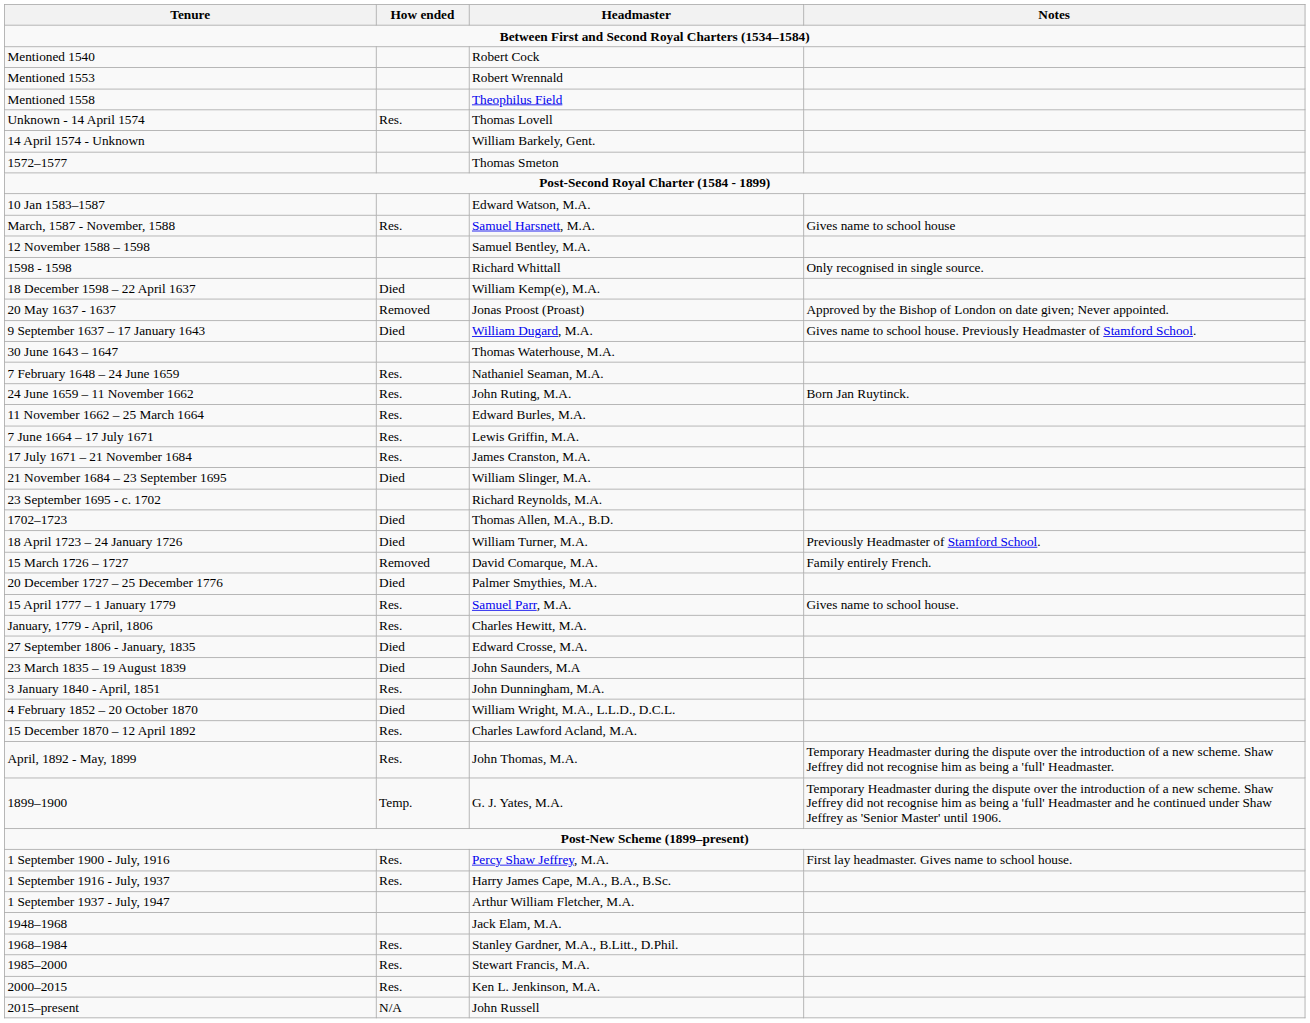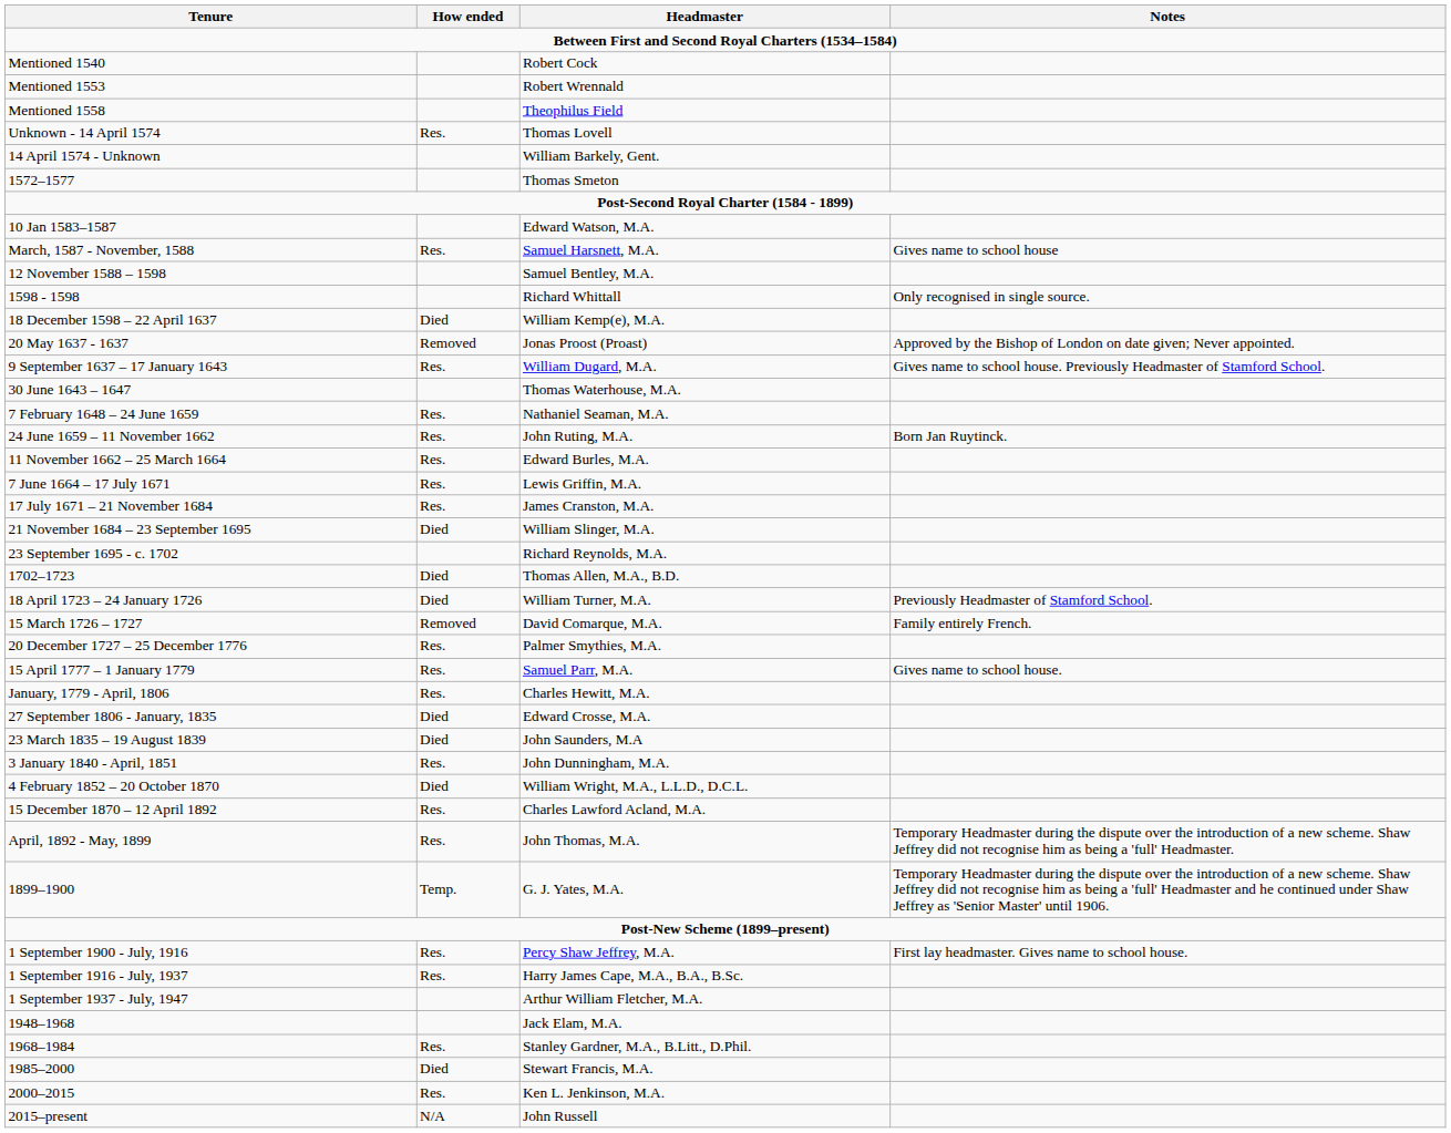 <table class="wikitable">
 <tr align=left>
 <th width="20%">Tenure</th>
 <th width="5%">How ended</th>
 <th width="18%">Headmaster</th>
 <th width="27%">Notes</th>
 </tr>
 <tr align=center>
 <td colspan="4"><strong>Between First and Second Royal Charters (1534–1584)</strong></td>
 </tr>
 <tr>
 <td>Mentioned 1540</td>
 <td></td>
 <td>Robert Cock</td>
 <td></td>
 </tr>
 <tr>
 <td>Mentioned 1553</td>
 <td></td>
 <td>Robert Wrennald</td>
 <td></td>
 </tr>
 <tr>
 <td>Mentioned 1558</td>
 <td></td>
 <td><a href='#'>Theophilus Field</a></td>
 <td></td>
 </tr>
 <tr>
 <td>Unknown - 14 April 1574</td>
 <td>Res.</td>
 <td>Thomas Lovell</td>
 <td></td>
 </tr>
 <tr>
 <td>14 April 1574 - Unknown</td>
 <td></td>
 <td>William Barkely, Gent.</td>
 <td></td>
 </tr>
 <tr>
 <td>1572–1577</td>
 <td></td>
 <td>Thomas Smeton</td>
 <td></td>
 </tr>
 <tr align=center>
 <td colspan="4"><strong>Post-Second Royal Charter (1584 - 1899)</strong></td>
 </tr>
 <tr>
 <td>10 Jan 1583–1587</td>
 <td></td>
 <td>Edward Watson, M.A.</td>
 <td></td>
 </tr>
 <tr>
 <td>March, 1587 - November, 1588</td>
 <td>Res.</td>
 <td><a href='#'>Samuel Harsnett</a>, M.A.</td>
 <td>Gives name to school house</td>
 </tr>
 <tr>
 <td>12 November 1588 – 1598</td>
 <td></td>
 <td>Samuel Bentley, M.A.</td>
 <td></td>
 </tr>
 <tr>
 <td>1598 - 1598</td>
 <td></td>
 <td>Richard Whittall</td>
 <td>Only recognised in single source.</td>
 </tr>
 <tr>
 <td>18 December 1598 – 22 April 1637</td>
 <td>Died</td>
 <td>William Kemp(e), M.A.</td>
 <td></td>
 </tr>
 <tr>
 <td>20 May 1637 - 1637</td>
 <td>Removed</td>
 <td>Jonas Proost (Proast)</td>
 <td>Approved by the Bishop of London on date given; Never appointed.</td>
 </tr>
 <tr>
 <td>9 September 1637 – 17 January 1643</td>
-<td>Died</td>
+<td>Res.</td>
 <td><a href='#'>William Dugard</a>, M.A.</td>
 <td>Gives name to school house.  Previously Headmaster of <a href='#'>Stamford School</a>.</td>
 </tr>
 <tr>
 <td>30 June 1643 – 1647</td>
 <td></td>
 <td>Thomas Waterhouse, M.A.</td>
 <td></td>
 </tr>
 <tr>
 <td>7 February 1648 – 24 June 1659</td>
 <td>Res.</td>
 <td>Nathaniel Seaman, M.A.</td>
 <td></td>
 </tr>
 <tr>
 <td>24 June 1659 – 11 November 1662</td>
 <td>Res.</td>
 <td>John Ruting, M.A.</td>
 <td>Born Jan Ruytinck.</td>
 </tr>
 <tr>
 <td>11 November 1662 – 25 March 1664</td>
 <td>Res.</td>
 <td>Edward Burles, M.A.</td>
 <td></td>
 </tr>
 <tr>
 <td>7 June 1664 – 17 July 1671</td>
 <td>Res.</td>
 <td>Lewis Griffin, M.A.</td>
 <td></td>
 </tr>
 <tr>
 <td>17 July 1671 – 21 November 1684</td>
 <td>Res.</td>
 <td>James Cranston, M.A.</td>
 <td></td>
 </tr>
 <tr>
 <td>21 November 1684 – 23 September 1695</td>
 <td>Died</td>
 <td>William Slinger, M.A.</td>
 <td></td>
 </tr>
 <tr>
 <td>23 September 1695 - c. 1702</td>
 <td></td>
 <td>Richard Reynolds, M.A.</td>
 </tr>
 <tr>
 <td>1702–1723</td>
 <td>Died</td>
 <td>Thomas Allen, M.A., B.D.</td>
 <td></td>
 </tr>
 <tr>
 <td>18 April 1723 – 24 January 1726</td>
 <td>Died</td>
 <td>William Turner, M.A.</td>
 <td>Previously Headmaster of <a href='#'>Stamford School</a>.</td>
 </tr>
 <tr>
 <td>15 March 1726 – 1727</td>
 <td>Removed</td>
 <td>David Comarque, M.A.</td>
 <td>Family entirely French.</td>
 </tr>
 <tr>
 <td>20 December 1727 – 25 December 1776</td>
-<td>Died</td>
+<td>Res.</td>
 <td>Palmer Smythies, M.A.</td>
 <td></td>
 </tr>
 <tr>
 <td>15 April 1777 – 1 January 1779</td>
 <td>Res.</td>
 <td><a href='#'>Samuel Parr</a>, M.A.</td>
 <td>Gives name to school house.</td>
 </tr>
 <tr>
 <td>January, 1779 - April, 1806</td>
 <td>Res.</td>
 <td>Charles Hewitt, M.A.</td>
 <td></td>
 </tr>
 <tr>
 <td>27 September 1806 - January, 1835</td>
 <td>Died</td>
 <td>Edward Crosse, M.A.</td>
 <td></td>
 </tr>
 <tr>
 <td>23 March 1835 – 19 August 1839</td>
 <td>Died</td>
 <td>John Saunders, M.A</td>
 <td></td>
 </tr>
 <tr>
 <td>3 January 1840 - April, 1851</td>
 <td>Res.</td>
 <td>John Dunningham, M.A.</td>
 <td></td>
 </tr>
 <tr>
 <td>4 February 1852 – 20 October 1870</td>
 <td>Died</td>
 <td>William Wright, M.A., L.L.D., D.C.L.</td>
 <td></td>
 </tr>
 <tr>
 <td>15 December 1870 – 12 April 1892</td>
 <td>Res.</td>
 <td>Charles Lawford Acland, M.A.</td>
 <td></td>
 </tr>
 <tr>
 <td>April, 1892 - May, 1899</td>
 <td>Res.</td>
 <td>John Thomas, M.A.</td>
 <td>Temporary Headmaster during the dispute over the introduction of a new scheme. Shaw Jeffrey did not recognise him as being a 'full' Headmaster.</td>
 </tr>
 <tr>
 <td>1899–1900</td>
 <td>Temp.</td>
 <td>G. J. Yates, M.A.</td>
 <td>Temporary Headmaster during the dispute over the introduction of a new scheme. Shaw Jeffrey did not recognise him as being a 'full' Headmaster and he continued under Shaw Jeffrey as 'Senior Master' until 1906.</td>
 </tr>
 <tr align=center>
 <td colspan="4"><strong>Post-New Scheme (1899–present)</strong></td>
 </tr>
 <tr>
 <td>1 September 1900 - July, 1916</td>
 <td>Res.</td>
 <td><a href='#'>Percy Shaw Jeffrey</a>, M.A.</td>
 <td>First lay headmaster. Gives name to school house.</td>
 </tr>
 <tr>
 <td>1 September 1916 - July, 1937</td>
 <td>Res.</td>
 <td>Harry James Cape, M.A., B.A., B.Sc.</td>
 <td></td>
 </tr>
 <tr>
 <td>1 September 1937 - July, 1947</td>
 <td></td>
 <td>Arthur William Fletcher, M.A.</td>
 <td></td>
 </tr>
 <tr>
 <td>1948–1968</td>
 <td></td>
 <td>Jack Elam, M.A.</td>
 <td></td>
 </tr>
 <tr>
 <td>1968–1984</td>
 <td>Res.</td>
 <td>Stanley Gardner, M.A., B.Litt., D.Phil.</td>
 <td></td>
 </tr>
 <tr>
 <td>1985–2000</td>
-<td>Res.</td>
+<td>Died</td>
 <td>Stewart Francis, M.A.</td>
 <td></td>
 </tr>
 <tr>
 <td>2000–2015</td>
 <td>Res.</td>
 <td>Ken L. Jenkinson, M.A.</td>
 <td></td>
 </tr>
 <tr>
 <td>2015–present</td>
 <td>N/A</td>
 <td>John Russell</td>
 <td></td>
 </tr>
 </table>
